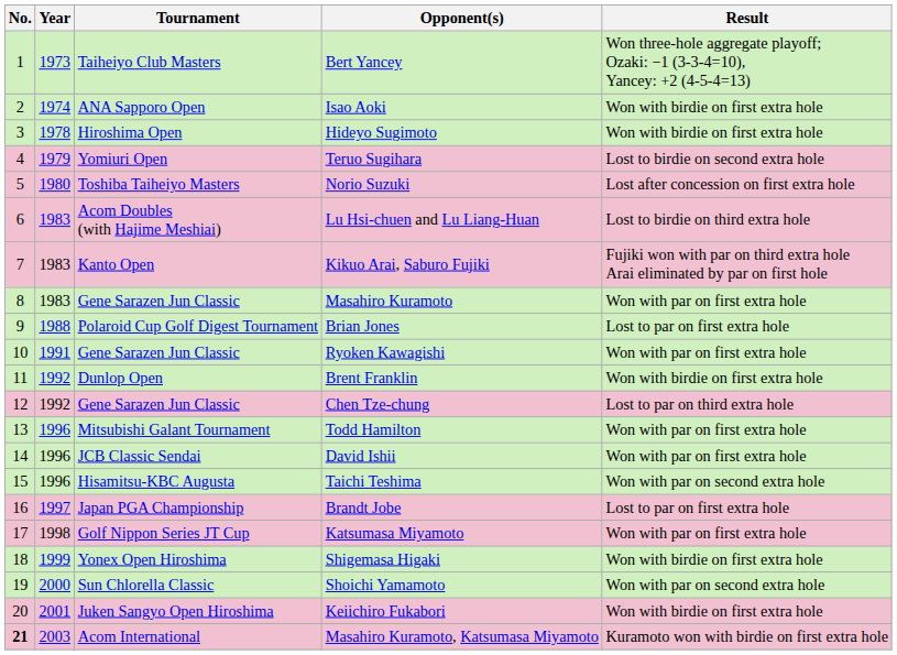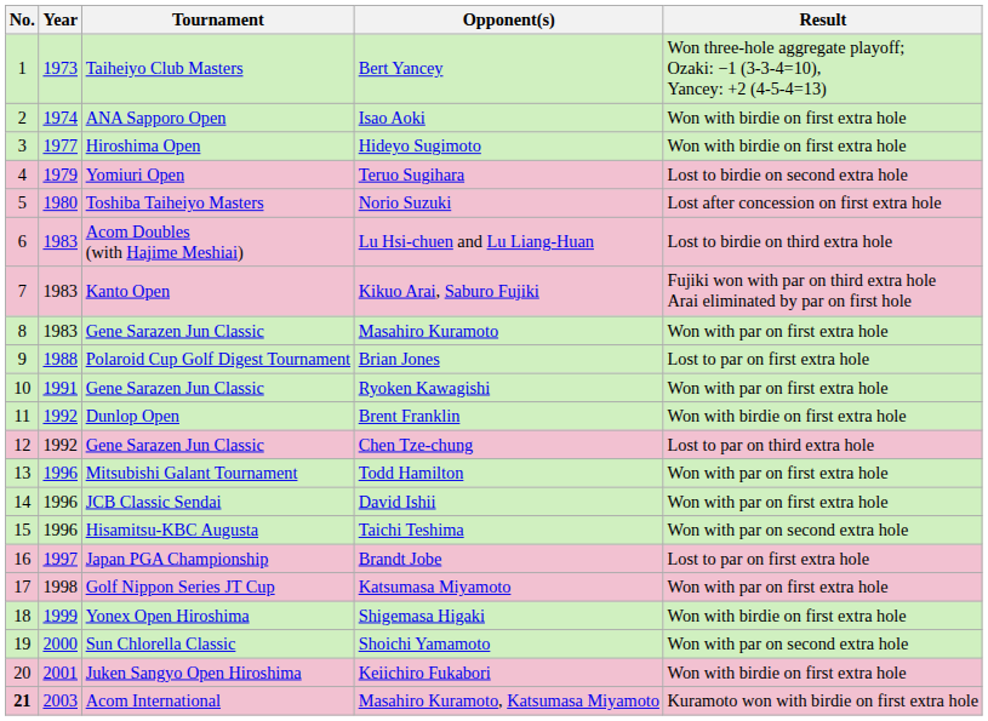 <table class="wikitable" style="font-size:95%;">
 <tr>
 <th>No.</th>
 <th>Year</th>
 <th>Tournament</th>
 <th>Opponent(s)</th>
 <th>Result</th>
 </tr>
 <tr style="background:#D0F0C0;">
 <td align=center>1</td>
 <td><a href='#'>1973</a></td>
 <td><a href='#'>Taiheiyo Club Masters</a></td>
 <td> <a href='#'>Bert Yancey</a></td>
 <td>Won three-hole aggregate playoff;<br>Ozaki: −1 (3-3-4=10),<br>Yancey: +2 (4-5-4=13)</td>
 </tr>
 <tr style="background:#D0F0C0;">
 <td align=center>2</td>
 <td><a href='#'>1974</a></td>
 <td><a href='#'>ANA Sapporo Open</a></td>
 <td> <a href='#'>Isao Aoki</a></td>
 <td>Won with birdie on first extra hole</td>
 </tr>
 <tr style="background:#D0F0C0;">
 <td align=center>3</td>
-<td><a href='#'>1978</a></td>
+<td><a href='#'>1977</a></td>
 <td><a href='#'>Hiroshima Open</a></td>
 <td> <a href='#'>Hideyo Sugimoto</a></td>
 <td>Won with birdie on first extra hole</td>
 </tr>
 <tr style="background:#F2C1D1;">
 <td align=center>4</td>
 <td><a href='#'>1979</a></td>
 <td><a href='#'>Yomiuri Open</a></td>
 <td> <a href='#'>Teruo Sugihara</a></td>
 <td>Lost to birdie on second extra hole</td>
 </tr>
 <tr style="background:#F2C1D1;">
 <td align=center>5</td>
 <td><a href='#'>1980</a></td>
 <td><a href='#'>Toshiba Taiheiyo Masters</a></td>
 <td> <a href='#'>Norio Suzuki</a></td>
 <td>Lost after concession on first extra hole</td>
 </tr>
 <tr style="background:#F2C1D1;">
 <td align=center>6</td>
 <td><a href='#'>1983</a></td>
 <td><a href='#'>Acom Doubles</a><br>(with  <a href='#'>Hajime Meshiai</a>)</td>
 <td> <a href='#'>Lu Hsi-chuen</a> and  <a href='#'>Lu Liang-Huan</a></td>
 <td>Lost to birdie on third extra hole</td>
 </tr>
 <tr style="background:#F2C1D1;">
 <td align=center>7</td>
 <td>1983</td>
 <td><a href='#'>Kanto Open</a></td>
 <td> <a href='#'>Kikuo Arai</a>,  <a href='#'>Saburo Fujiki</a></td>
 <td>Fujiki won with par on third extra hole<br>Arai eliminated by par on first hole</td>
 </tr>
 <tr style="background:#D0F0C0;">
 <td align=center>8</td>
 <td>1983</td>
 <td><a href='#'>Gene Sarazen Jun Classic</a></td>
 <td> <a href='#'>Masahiro Kuramoto</a></td>
 <td>Won with par on first extra hole</td>
 </tr>
 <tr style="background:#D0F0C0;">
 <td align=center>9</td>
 <td><a href='#'>1988</a></td>
 <td><a href='#'>Polaroid Cup Golf Digest Tournament</a></td>
 <td> <a href='#'>Brian Jones</a></td>
 <td>Lost to par on first extra hole</td>
 </tr>
 <tr style="background:#D0F0C0;">
 <td align=center>10</td>
 <td><a href='#'>1991</a></td>
 <td><a href='#'>Gene Sarazen Jun Classic</a></td>
 <td> <a href='#'>Ryoken Kawagishi</a></td>
 <td>Won with par on first extra hole</td>
 </tr>
 <tr style="background:#D0F0C0;">
 <td align=center>11</td>
 <td><a href='#'>1992</a></td>
 <td><a href='#'>Dunlop Open</a></td>
 <td> <a href='#'>Brent Franklin</a></td>
 <td>Won with birdie on first extra hole</td>
 </tr>
 <tr style="background:#F2C1D1;">
 <td align=center>12</td>
 <td>1992</td>
 <td><a href='#'>Gene Sarazen Jun Classic</a></td>
 <td> <a href='#'>Chen Tze-chung</a></td>
 <td>Lost to par on third extra hole</td>
 </tr>
 <tr style="background:#D0F0C0;">
 <td align=center>13</td>
 <td><a href='#'>1996</a></td>
 <td><a href='#'>Mitsubishi Galant Tournament</a></td>
 <td> <a href='#'>Todd Hamilton</a></td>
 <td>Won with par on first extra hole</td>
 </tr>
 <tr style="background:#D0F0C0;">
 <td align=center>14</td>
 <td>1996</td>
 <td><a href='#'>JCB Classic Sendai</a></td>
 <td> <a href='#'>David Ishii</a></td>
 <td>Won with par on first extra hole</td>
 </tr>
 <tr style="background:#D0F0C0;">
 <td align=center>15</td>
 <td>1996</td>
 <td><a href='#'>Hisamitsu-KBC Augusta</a></td>
 <td> <a href='#'>Taichi Teshima</a></td>
 <td>Won with par on second extra hole</td>
 </tr>
 <tr style="background:#F2C1D1;">
 <td align=center>16</td>
 <td><a href='#'>1997</a></td>
 <td><a href='#'>Japan PGA Championship</a></td>
 <td> <a href='#'>Brandt Jobe</a></td>
 <td>Lost to par on first extra hole</td>
 </tr>
 <tr style="background:#F2C1D1;">
 <td align=center>17</td>
 <td>1998</td>
 <td><a href='#'>Golf Nippon Series JT Cup</a></td>
 <td> <a href='#'>Katsumasa Miyamoto</a></td>
 <td>Won with par on first extra hole</td>
 </tr>
 <tr style="background:#D0F0C0;">
 <td align=center>18</td>
 <td><a href='#'>1999</a></td>
 <td><a href='#'>Yonex Open Hiroshima</a></td>
 <td> <a href='#'>Shigemasa Higaki</a></td>
 <td>Won with birdie on first extra hole</td>
 </tr>
 <tr style="background:#D0F0C0;">
 <td align=center>19</td>
 <td><a href='#'>2000</a></td>
 <td><a href='#'>Sun Chlorella Classic</a></td>
 <td> <a href='#'>Shoichi Yamamoto</a></td>
 <td>Won with par on second extra hole</td>
 </tr>
 <tr style="background:#F2C1D1;">
 <td align=center>20</td>
 <td><a href='#'>2001</a></td>
 <td><a href='#'>Juken Sangyo Open Hiroshima</a></td>
 <td> <a href='#'>Keiichiro Fukabori</a></td>
 <td>Won with birdie on first extra hole</td>
 </tr>
 <tr style="background:#F2C1D1;">
 <td align=center><strong>21</strong></td>
 <td><a href='#'>2003</a></td>
 <td><a href='#'>Acom International</a></td>
 <td> <a href='#'>Masahiro Kuramoto</a>,  <a href='#'>Katsumasa Miyamoto</a></td>
 <td>Kuramoto won with birdie on first extra hole</td>
 </tr>
 </table>
